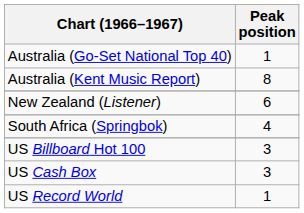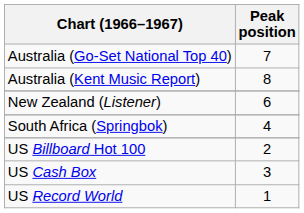 <table class="wikitable sortable">
 <tr>
 <th>Chart (1966–1967)</th>
 <th>Peak<br>position</th>
 </tr>
 <tr>
 <td>Australia (<a href='#'>Go-Set National Top 40</a>)</td>
-<td align="center">1</td>
+<td align="center">7</td>
 </tr>
 <tr>
 <td>Australia (<a href='#'>Kent Music Report</a>)</td>
 <td align="center">8</td>
 </tr>
 <tr>
 </tr>
 <tr>
 </tr>
 <tr>
 </tr>
 <tr>
 </tr>
 <tr>
 </tr>
 <tr>
 </tr>
 <tr>
 </tr>
 <tr>
 <td>New Zealand (<em>Listener</em>)</td>
 <td align="center">6</td>
 </tr>
 <tr>
 </tr>
 <tr>
 <td>South Africa (<a href='#'>Springbok</a>)</td>
 <td align="center">4</td>
 </tr>
 <tr>
 </tr>
 <tr>
 <td>US <a href='#'><em>Billboard</em> Hot 100</a></td>
-<td align="center">3</td>
+<td align="center">2</td>
 </tr>
 <tr>
 <td>US <em><a href='#'>Cash Box</a></em></td>
 <td align="center">3</td>
 </tr>
 <tr>
 <td>US <em><a href='#'>Record World</a></em></td>
 <td align="center">1</td>
 </tr>
 </table>
